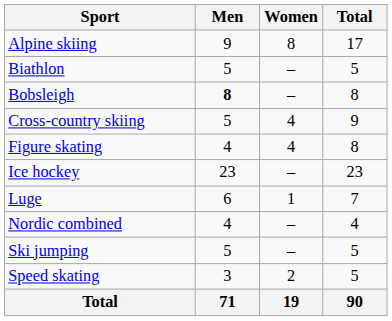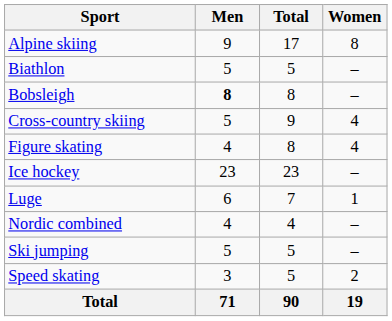 <table class="wikitable sortable" style="text-align:center;">
 <tr>
 <th width=180>Sport</th>
 <th width=55>Men</th>
+<th width=55>Total</th>
 <th width=55>Women</th>
-<th width=55>Total</th>
 </tr>
 <tr>
 <td align=left><a href='#'>Alpine skiing</a></td>
 <td>9</td>
+<td>17</td>
 <td>8</td>
-<td>17</td>
 </tr>
 <tr>
 <td align=left><a href='#'>Biathlon</a></td>
 <td>5</td>
+<td>5</td>
 <td>–</td>
-<td>5</td>
 </tr>
 <tr>
 <td align=left><a href='#'>Bobsleigh</a></td>
 <td><strong>8</strong></td>
+<td>8</td>
 <td>–</td>
-<td>8</td>
 </tr>
 <tr>
 <td align=left><a href='#'>Cross-country skiing</a></td>
 <td>5</td>
+<td>9</td>
 <td>4</td>
-<td>9</td>
 </tr>
 <tr>
 <td align=left><a href='#'>Figure skating</a></td>
 <td>4</td>
+<td>8</td>
 <td>4</td>
-<td>8</td>
 </tr>
 <tr>
 <td align=left><a href='#'>Ice hockey</a></td>
 <td>23</td>
+<td>23</td>
 <td>–</td>
-<td>23</td>
 </tr>
 <tr>
 <td align=left><a href='#'>Luge</a></td>
 <td>6</td>
+<td>7</td>
 <td>1</td>
-<td>7</td>
 </tr>
 <tr>
 <td align=left><a href='#'>Nordic combined</a></td>
 <td>4</td>
+<td>4</td>
 <td>–</td>
-<td>4</td>
 </tr>
 <tr>
 <td align=left><a href='#'>Ski jumping</a></td>
 <td>5</td>
+<td>5</td>
 <td>–</td>
-<td>5</td>
 </tr>
 <tr>
 <td align=left><a href='#'>Speed skating</a></td>
 <td>3</td>
+<td>5</td>
 <td>2</td>
-<td>5</td>
 </tr>
 <tr>
 <th>Total</th>
 <th>71</th>
+<th>90</th>
 <th>19</th>
-<th>90</th>
 </tr>
 </table>
